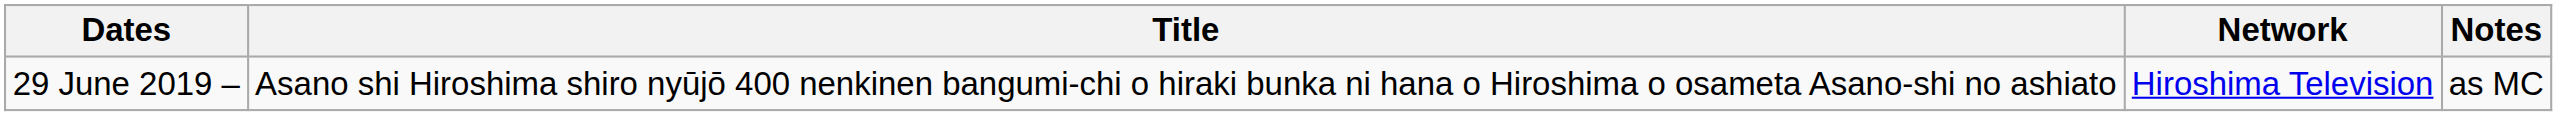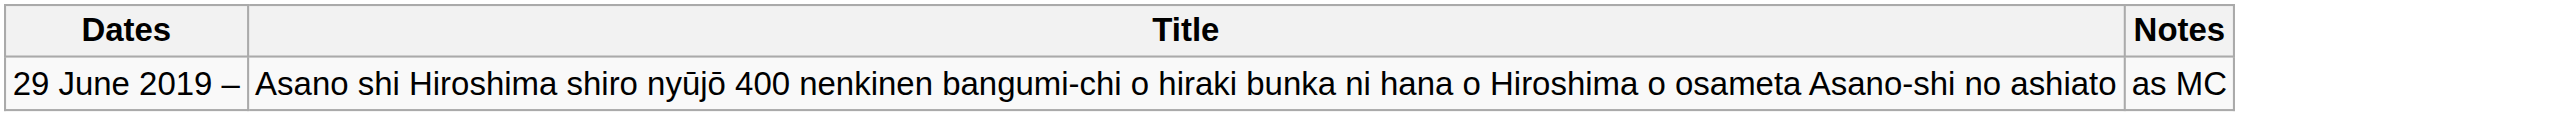 <table class="wikitable">
 <tr>
 <th>Dates</th>
 <th>Title</th>
-<th>Network</th>
 <th>Notes</th>
 </tr>
 <tr>
 <td>29 June 2019 –</td>
 <td>Asano shi Hiroshima shiro nyūjō 400 nenkinen bangumi-chi o hiraki bunka ni hana o Hiroshima o osameta Asano-shi no ashiato</td>
-<td><a href='#'>Hiroshima Television</a></td>
 <td>as MC</td>
 </tr>
 </table>
